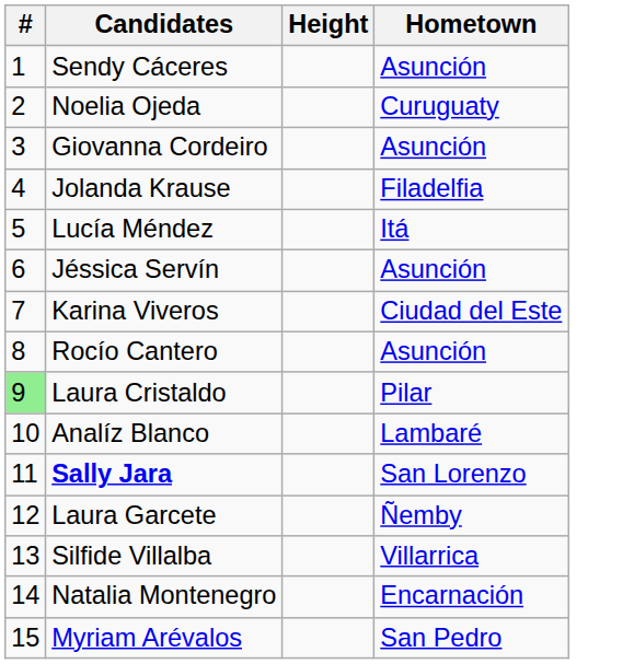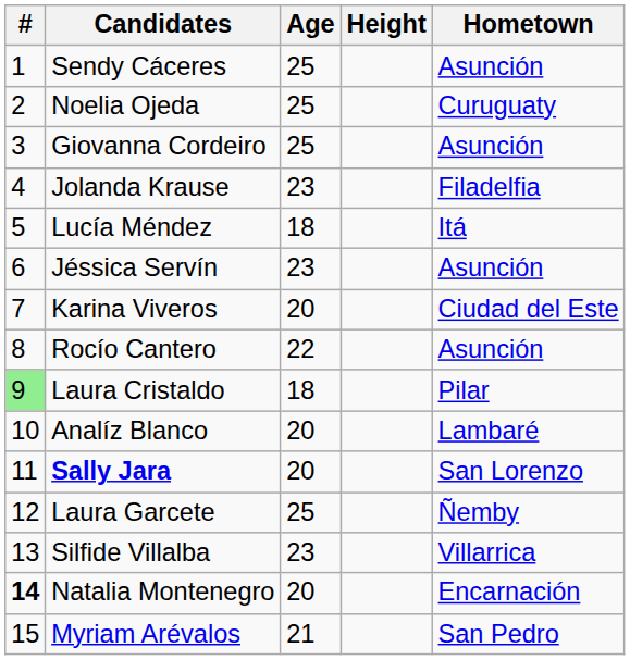 <table class="sortable wikitable">
 <tr>
 <th>#</th>
 <th>Candidates</th>
+<th>Age</th>
 <th>Height</th>
 <th>Hometown</th>
 </tr>
 <tr>
 <td>1</td>
 <td>Sendy Cáceres</td>
+<td>25</td>
 <td></td>
 <td> <a href='#'>Asunción</a></td>
 </tr>
 <tr>
 <td>2</td>
 <td>Noelia Ojeda</td>
+<td>25</td>
 <td></td>
 <td> <a href='#'>Curuguaty</a></td>
 </tr>
 <tr>
 <td>3</td>
 <td>Giovanna Cordeiro</td>
+<td>25</td>
 <td></td>
 <td> <a href='#'>Asunción</a></td>
 </tr>
 <tr>
 <td>4</td>
 <td>Jolanda Krause</td>
+<td>23</td>
 <td></td>
 <td> <a href='#'>Filadelfia</a></td>
 </tr>
 <tr>
 <td>5</td>
 <td>Lucía Méndez</td>
+<td>18</td>
 <td></td>
 <td> <a href='#'>Itá</a></td>
 </tr>
 <tr>
 <td>6</td>
 <td>Jéssica Servín</td>
+<td>23</td>
 <td></td>
 <td> <a href='#'>Asunción</a></td>
 </tr>
 <tr>
 <td>7</td>
 <td>Karina Viveros</td>
+<td>20</td>
 <td></td>
 <td> <a href='#'>Ciudad del Este</a></td>
 </tr>
 <tr>
 <td>8</td>
 <td>Rocío Cantero</td>
+<td>22</td>
 <td></td>
 <td> <a href='#'>Asunción</a></td>
 </tr>
 <tr>
 <td style="background: lightgreen;">9</td>
 <td>Laura Cristaldo</td>
+<td>18</td>
 <td></td>
 <td> <a href='#'>Pilar</a></td>
 </tr>
 <tr>
 <td>10</td>
 <td>Analíz Blanco</td>
+<td>20</td>
 <td></td>
 <td> <a href='#'>Lambaré</a></td>
 </tr>
 <tr>
 <td>11</td>
 <td><strong><a href='#'>Sally Jara</a></strong></td>
+<td>20</td>
 <td></td>
 <td> <a href='#'>San Lorenzo</a></td>
 </tr>
 <tr>
 <td>12</td>
 <td>Laura Garcete</td>
+<td>25</td>
 <td></td>
 <td> <a href='#'>Ñemby</a></td>
 </tr>
 <tr>
 <td>13</td>
 <td>Silfide Villalba</td>
+<td>23</td>
 <td></td>
 <td> <a href='#'>Villarrica</a></td>
 </tr>
 <tr>
-<td>14</td>
+<td><strong>14</strong></td>
 <td>Natalia Montenegro</td>
+<td>20</td>
 <td></td>
 <td> <a href='#'>Encarnación</a></td>
 </tr>
 <tr>
 <td>15</td>
 <td><a href='#'>Myriam Arévalos</a></td>
+<td>21</td>
 <td></td>
 <td> <a href='#'>San Pedro</a></td>
 </tr>
 </table>
